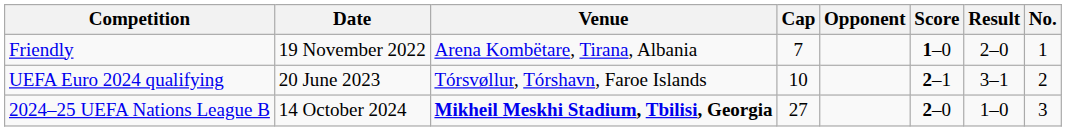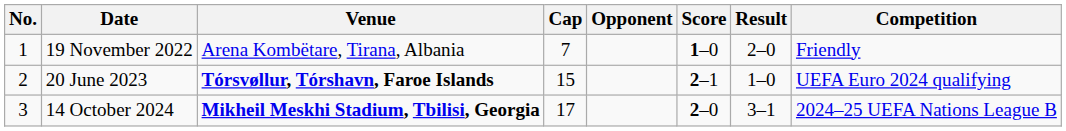 <table class="wikitable sortable">
 <tr>
-<th scope="col">Competition</th>
+<th scope="col">No.</th>
 <th scope="col" data-sort-type="date">Date</th>
 <th scope="col">Venue</th>
 <th scope="col">Cap</th>
 <th scope="col">Opponent</th>
 <th scope="col">Score</th>
 <th scope="col">Result</th>
-<th scope="col">No.</th>
+<th scope="col">Competition</th>
 </tr>
 <tr>
-<td><a href='#'>Friendly</a></td>
+<td style="text-align:center">1</td>
 <td>19 November 2022</td>
 <td><a href='#'>Arena Kombëtare</a>, <a href='#'>Tirana</a>, Albania</td>
 <td style="text-align:center">7</td>
 <td></td>
 <td style="text-align:center"><strong>1</strong>–0</td>
 <td style="text-align:center">2–0</td>
-<td style="text-align:center">1</td>
+<td><a href='#'>Friendly</a></td>
 </tr>
 <tr>
-<td><a href='#'>UEFA Euro 2024 qualifying</a></td>
+<td style="text-align:center">2</td>
 <td>20 June 2023</td>
-<td><a href='#'>Tórsvøllur</a>, <a href='#'>Tórshavn</a>, Faroe Islands</td>
-<td style="text-align:center">10</td>
+<td><strong><a href='#'>Tórsvøllur</a>, <a href='#'>Tórshavn</a>, Faroe Islands</strong></td>
+<td style="text-align:center">15</td>
 <td></td>
 <td style="text-align:center"><strong>2</strong>–1</td>
-<td style="text-align:center">3–1</td>
-<td style="text-align:center">2</td>
+<td style="text-align:center">1–0</td>
+<td><a href='#'>UEFA Euro 2024 qualifying</a></td>
 </tr>
 <tr>
-<td><a href='#'>2024–25 UEFA Nations League B</a></td>
+<td style="text-align:center">3</td>
 <td>14 October 2024</td>
 <td><strong><a href='#'>Mikheil Meskhi Stadium</a>, <a href='#'>Tbilisi</a>, Georgia</strong></td>
-<td style="text-align:center">27</td>
+<td style="text-align:center">17</td>
 <td></td>
 <td style="text-align:center"><strong>2</strong>–0</td>
-<td style="text-align:center">1–0</td>
-<td style="text-align:center">3</td>
+<td style="text-align:center">3–1</td>
+<td><a href='#'>2024–25 UEFA Nations League B</a></td>
 </tr>
 </table>
